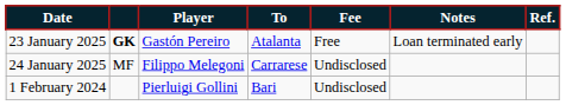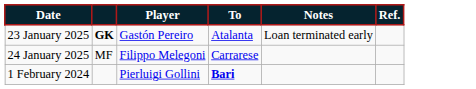 <table class="wikitable">
 <tr>
 <th style="background:#05232F;color:white;border:2px solid #AE1919">Date</th>
 <th style="background:#05232F;color:white;border:2px solid #AE1919"></th>
 <th style="background:#05232F;color:white;border:2px solid #AE1919">Player</th>
 <th style="background:#05232F;color:white;border:2px solid #AE1919">To</th>
-<th style="background:#05232F;color:white;border:2px solid #AE1919">Fee</th>
 <th style="background:#05232F;color:white;border:2px solid #AE1919">Notes</th>
 <th style="background:#05232F;color:white;border:2px solid #AE1919">Ref.</th>
 </tr>
 <tr>
 <td>23 January 2025</td>
 <td><strong>GK</strong></td>
 <td> <a href='#'>Gastón Pereiro</a></td>
 <td> <a href='#'>Atalanta</a></td>
-<td>Free</td>
 <td>Loan terminated early</td>
 <td></td>
 </tr>
 <tr>
 <td>24 January 2025</td>
 <td>MF</td>
 <td> <a href='#'>Filippo Melegoni</a></td>
 <td> <a href='#'>Carrarese</a></td>
-<td>Undisclosed</td>
 <td></td>
 <td></td>
 </tr>
 <tr>
 <td>1 February 2024</td>
 <td></td>
 <td> <a href='#'>Pierluigi Gollini</a></td>
-<td> <a href='#'>Bari</a></td>
-<td>Undisclosed</td>
+<td><strong> <a href='#'>Bari</a></strong></td>
 <td></td>
 <td></td>
 </tr>
 </table>
